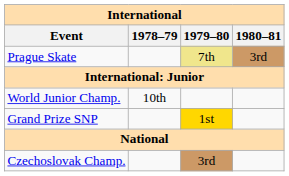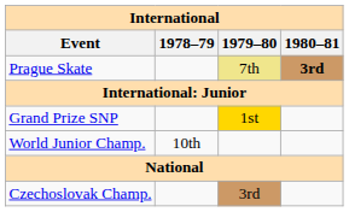 <table class="wikitable" style="text-align:center">
 <tr>
 <th style="background-color: #ffdead; " colspan=4 align=center>International</th>
 </tr>
 <tr>
 <th>Event</th>
 <th>1978–79</th>
 <th>1979–80</th>
 <th>1980–81</th>
 </tr>
 <tr>
 <td align=left><a href='#'>Prague Skate</a></td>
 <td></td>
 <td style="background: khaki;">7th</td>
-<td bgcolor=cc9966>3rd</td>
+<td bgcolor=cc9966><strong>3rd</strong></td>
 </tr>
 <tr>
 <th style="background-color: #ffdead; " colspan=4 align=center>International: Junior</th>
 </tr>
 <tr>
+<td align=left><a href='#'>Grand Prize SNP</a></td>
+<td></td>
+<td bgcolor=gold>1st</td>
+<td></td>
+</tr>
+<tr>
 <td align=left><a href='#'>World Junior Champ.</a></td>
 <td>10th</td>
 <td></td>
-<td></td>
-</tr>
-<tr>
-<td align=left><a href='#'>Grand Prize SNP</a></td>
-<td></td>
-<td bgcolor=gold>1st</td>
 <td></td>
 </tr>
 <tr>
 <th style="background-color: #ffdead; " colspan=4 align=center>National</th>
 </tr>
 <tr>
 <td align=left><a href='#'>Czechoslovak Champ.</a></td>
 <td></td>
 <td bgcolor=cc9966>3rd</td>
 <td></td>
 </tr>
 </table>
